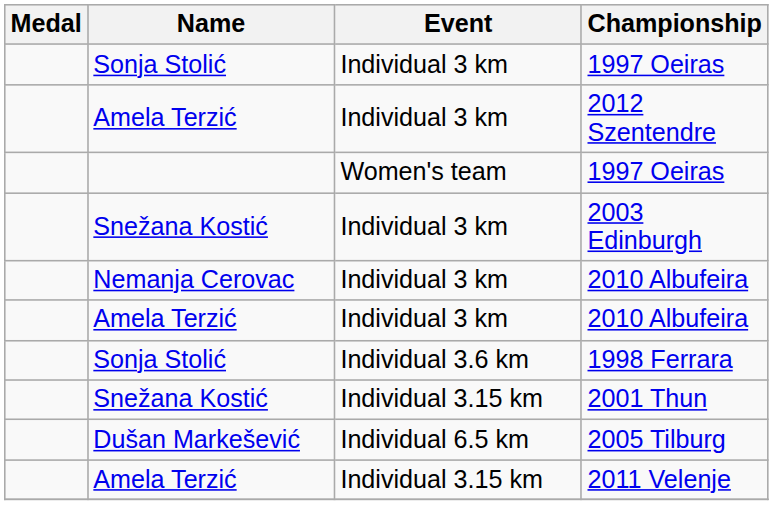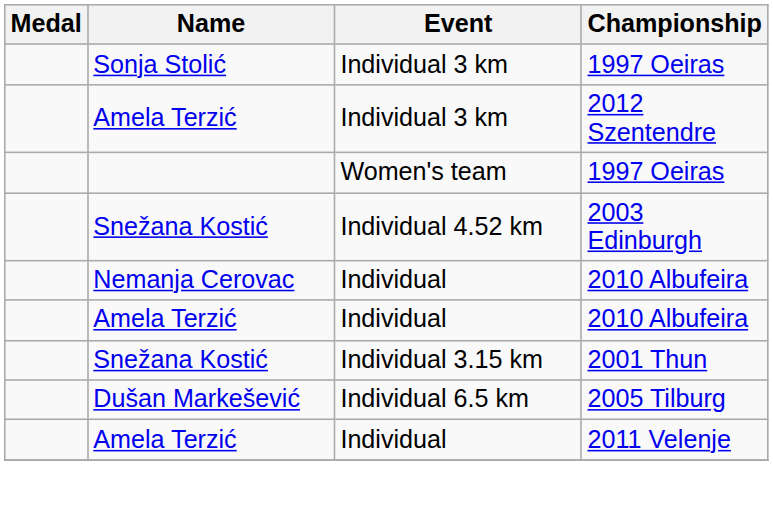 <table class="wikitable sortable" style="font-size:100%">
 <tr>
 <th>Medal</th>
 <th width=150>Name</th>
 <th width=150>Event</th>
 <th width=100>Championship</th>
 </tr>
 <tr>
 <td></td>
 <td><a href='#'>Sonja Stolić</a></td>
 <td>Individual 3 km</td>
 <td><a href='#'>1997 Oeiras</a> </td>
 </tr>
 <tr>
 <td></td>
 <td><a href='#'>Amela Terzić</a></td>
 <td>Individual 3 km</td>
 <td><a href='#'>2012 Szentendre</a> </td>
 </tr>
 <tr>
 <td></td>
 <td></td>
 <td>Women's team</td>
 <td><a href='#'>1997 Oeiras</a> </td>
 </tr>
 <tr>
 <td></td>
 <td><a href='#'>Snežana Kostić</a></td>
-<td>Individual 3 km</td>
+<td>Individual 4.52 km</td>
 <td><a href='#'>2003 Edinburgh</a> </td>
 </tr>
 <tr>
 <td></td>
 <td><a href='#'>Nemanja Cerovac</a></td>
-<td>Individual 3 km</td>
+<td>Individual</td>
 <td><a href='#'>2010 Albufeira</a> </td>
 </tr>
 <tr>
 <td></td>
 <td><a href='#'>Amela Terzić</a></td>
-<td>Individual 3 km</td>
+<td>Individual</td>
 <td><a href='#'>2010 Albufeira</a> </td>
-</tr>
-<tr>
-<td></td>
-<td><a href='#'>Sonja Stolić</a></td>
-<td>Individual 3.6 km</td>
-<td><a href='#'>1998 Ferrara</a> </td>
 </tr>
 <tr>
 <td></td>
 <td><a href='#'>Snežana Kostić</a></td>
 <td>Individual 3.15 km</td>
 <td><a href='#'>2001 Thun</a> </td>
 </tr>
 <tr>
 <td></td>
 <td><a href='#'>Dušan Markešević</a></td>
 <td>Individual 6.5 km</td>
 <td><a href='#'>2005 Tilburg</a> </td>
 </tr>
 <tr>
 <td></td>
 <td><a href='#'>Amela Terzić</a></td>
-<td>Individual 3.15 km</td>
+<td>Individual</td>
 <td><a href='#'>2011 Velenje</a> </td>
 </tr>
 <tr>
 </tr>
 </table>
